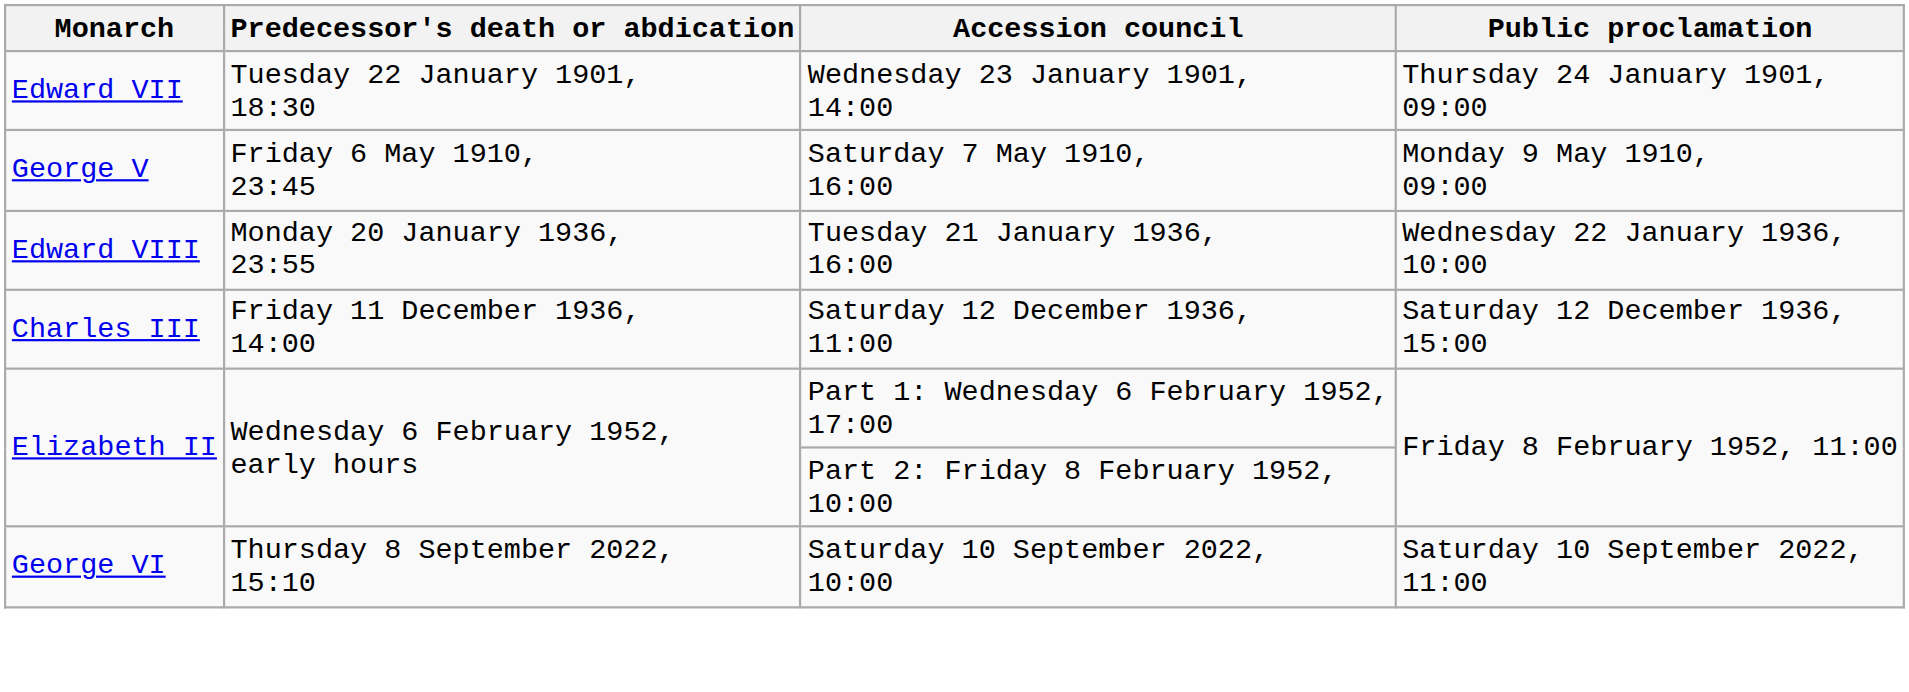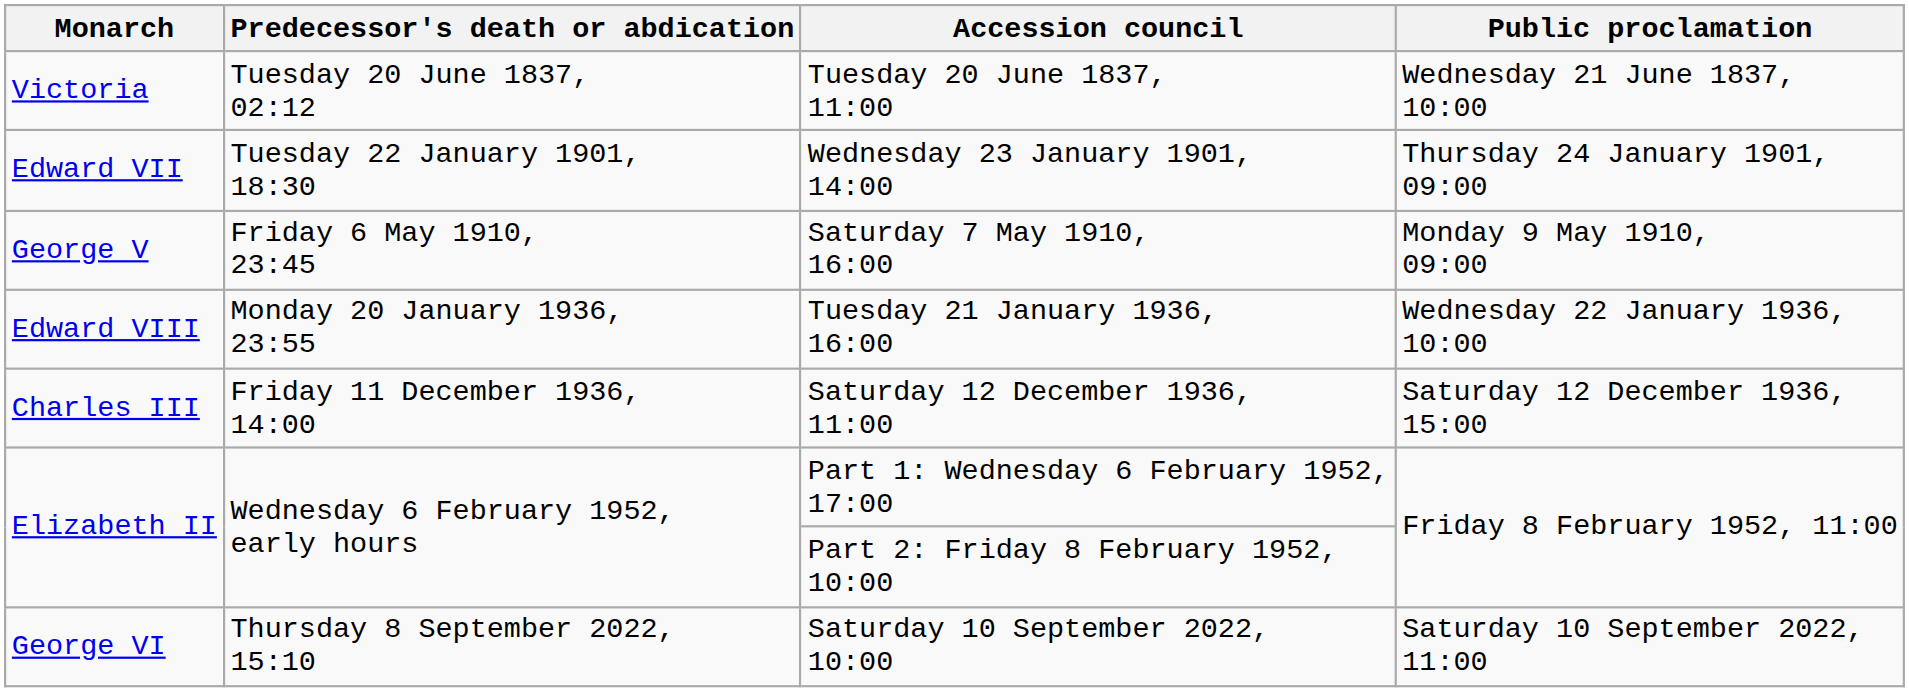 <table class="wikitable">
 <tr>
 <th scope="col">Monarch</th>
 <th scope="col">Predecessor's death or abdication</th>
 <th scope="col">Accession council</th>
 <th scope="col">Public proclamation</th>
+</tr>
+<tr>
+<td><a href='#'>Victoria</a></td>
+<td>Tuesday 20 June 1837,<br>02:12</td>
+<td>Tuesday 20 June 1837,<br>11:00</td>
+<td>Wednesday 21 June 1837,<br>10:00</td>
 </tr>
 <tr>
 <td><a href='#'>Edward VII</a></td>
 <td>Tuesday 22 January 1901,<br>18:30</td>
 <td>Wednesday 23 January 1901,<br>14:00</td>
 <td>Thursday 24 January 1901,<br>09:00</td>
 </tr>
 <tr>
 <td><a href='#'>George V</a></td>
 <td>Friday 6 May 1910,<br>23:45</td>
 <td>Saturday 7 May 1910,<br>16:00</td>
 <td>Monday 9 May 1910,<br>09:00</td>
 </tr>
 <tr>
 <td><a href='#'>Edward VIII</a></td>
 <td>Monday 20 January 1936,<br>23:55</td>
 <td>Tuesday 21 January 1936,<br>16:00</td>
 <td>Wednesday 22 January 1936,<br>10:00</td>
 </tr>
 <tr>
 <td><a href='#'>Charles III</a></td>
 <td>Friday 11 December 1936,<br>14:00</td>
 <td>Saturday 12 December 1936,<br>11:00</td>
 <td>Saturday 12 December 1936,<br>15:00</td>
 </tr>
 <tr>
 <td rowspan=2><a href='#'>Elizabeth II</a></td>
 <td rowspan=2>Wednesday 6 February 1952,<br>early hours</td>
 <td>Part 1: Wednesday 6 February 1952,<br>17:00</td>
 <td rowspan=2>Friday 8 February 1952, 11:00</td>
 </tr>
 <tr>
 <td>Part 2: Friday 8 February 1952,<br>10:00</td>
 </tr>
 <tr>
 <td><a href='#'>George VI</a></td>
 <td>Thursday 8 September 2022,<br>15:10</td>
 <td>Saturday 10 September 2022,<br>10:00</td>
 <td>Saturday 10 September 2022,<br>11:00</td>
 </tr>
 </table>
